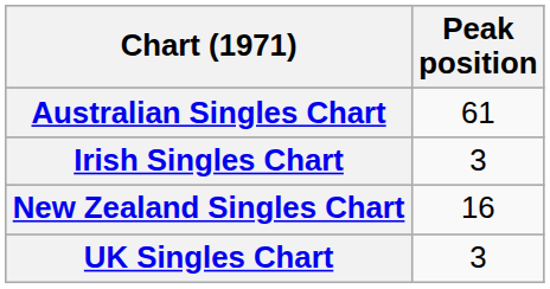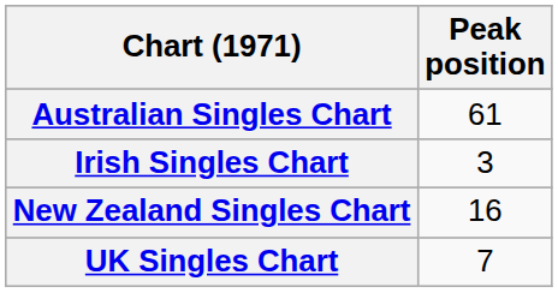 <table class="wikitable sortable plainrowheaders">
 <tr>
 <th scope="col">Chart (1971)</th>
 <th scope="col">Peak<br>position</th>
 </tr>
 <tr>
 <th scope="row"><a href='#'>Australian Singles Chart</a></th>
 <td align="center">61</td>
 </tr>
 <tr>
 <th scope="row"><a href='#'>Irish Singles Chart</a></th>
 <td align="center">3</td>
 </tr>
 <tr>
 <th scope="row"><a href='#'>New Zealand Singles Chart</a></th>
 <td align="center">16</td>
 </tr>
 <tr>
 <th scope="row"><a href='#'>UK Singles Chart</a></th>
-<td align="center">3</td>
+<td align="center">7</td>
 </tr>
 </table>
